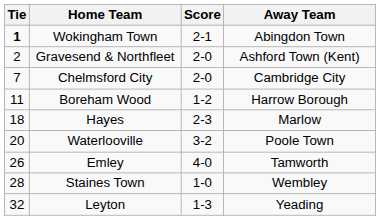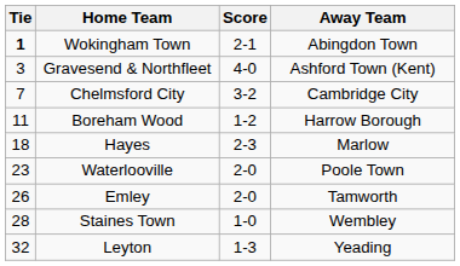 <table class="wikitable" style="text-align:center;">
 <tr>
 <th width=20>Tie</th>
 <th width=175>Home Team</th>
 <th width=20>Score</th>
 <th width=175>Away Team</th>
 </tr>
 <tr>
 <td><strong>1</strong></td>
 <td>Wokingham Town</td>
 <td>2-1</td>
 <td>Abingdon Town</td>
 </tr>
 <tr>
-<td>2</td>
+<td>3</td>
 <td>Gravesend & Northfleet</td>
-<td>2-0</td>
+<td>4-0</td>
 <td>Ashford Town (Kent)</td>
 </tr>
 <tr>
 <td>7</td>
 <td>Chelmsford City</td>
-<td>2-0</td>
+<td>3-2</td>
 <td>Cambridge City</td>
 </tr>
 <tr>
 <td>11</td>
 <td>Boreham Wood</td>
 <td>1-2</td>
 <td>Harrow Borough</td>
 </tr>
 <tr>
 <td>18</td>
 <td>Hayes</td>
 <td>2-3</td>
 <td>Marlow</td>
 </tr>
 <tr>
-<td>20</td>
+<td>23</td>
 <td>Waterlooville</td>
-<td>3-2</td>
+<td>2-0</td>
 <td>Poole Town</td>
 </tr>
 <tr>
 <td>26</td>
 <td>Emley</td>
-<td>4-0</td>
+<td>2-0</td>
 <td>Tamworth</td>
 </tr>
 <tr>
 <td>28</td>
 <td>Staines Town</td>
 <td>1-0</td>
 <td>Wembley</td>
 </tr>
 <tr>
 <td>32</td>
 <td>Leyton</td>
 <td>1-3</td>
 <td>Yeading</td>
 </tr>
 </table>
